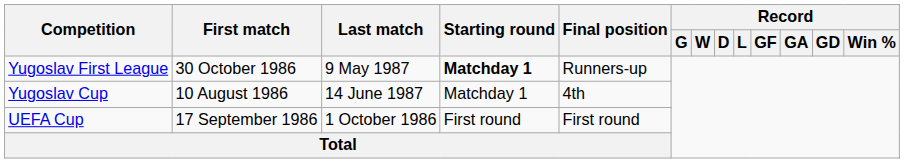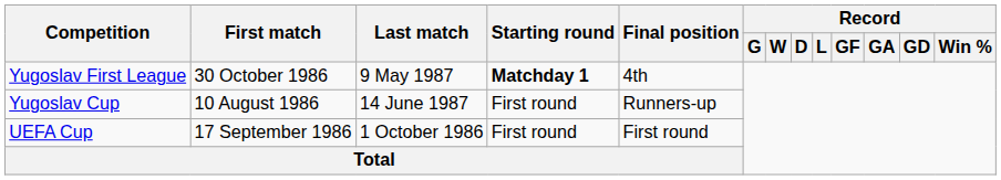 <table class="wikitable" style="text-align:center">
 <tr>
 <th rowspan="2">Competition</th>
 <th rowspan="2">First match</th>
 <th rowspan="2">Last match</th>
 <th rowspan="2">Starting round</th>
 <th rowspan="2">Final position</th>
 <th colspan="8">Record</th>
 </tr>
 <tr>
 <th>G</th>
 <th>W</th>
 <th>D</th>
 <th>L</th>
 <th>GF</th>
 <th>GA</th>
 <th>GD</th>
 <th>Win %</th>
 </tr>
 <tr>
 <td align=left><a href='#'>Yugoslav First League</a></td>
 <td align=left>30 October 1986</td>
 <td align=left>9 May 1987</td>
 <td align=left><strong>Matchday 1</strong></td>
-<td align=left>Runners-up<br></td>
+<td align=left>4th<br></td>
 </tr>
 <tr>
 <td align=left><a href='#'>Yugoslav Cup</a></td>
 <td align=left>10 August 1986</td>
 <td align=left>14 June 1987</td>
-<td align=left>Matchday 1</td>
-<td align=left>4th<br></td>
+<td align=left>First round</td>
+<td align=left>Runners-up<br></td>
 </tr>
 <tr>
 <td align=left><a href='#'>UEFA Cup</a></td>
 <td align=left>17 September 1986</td>
 <td align=left>1 October 1986</td>
 <td align=left>First round</td>
 <td align=left>First round<br></td>
 </tr>
 <tr>
 <th colspan="5">Total<br></th>
 </tr>
 </table>
